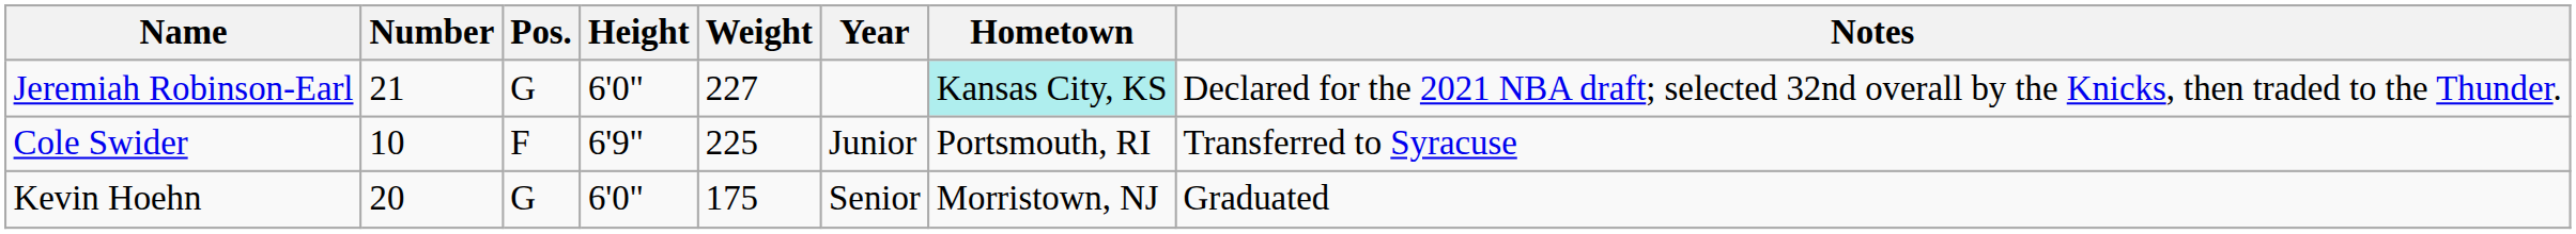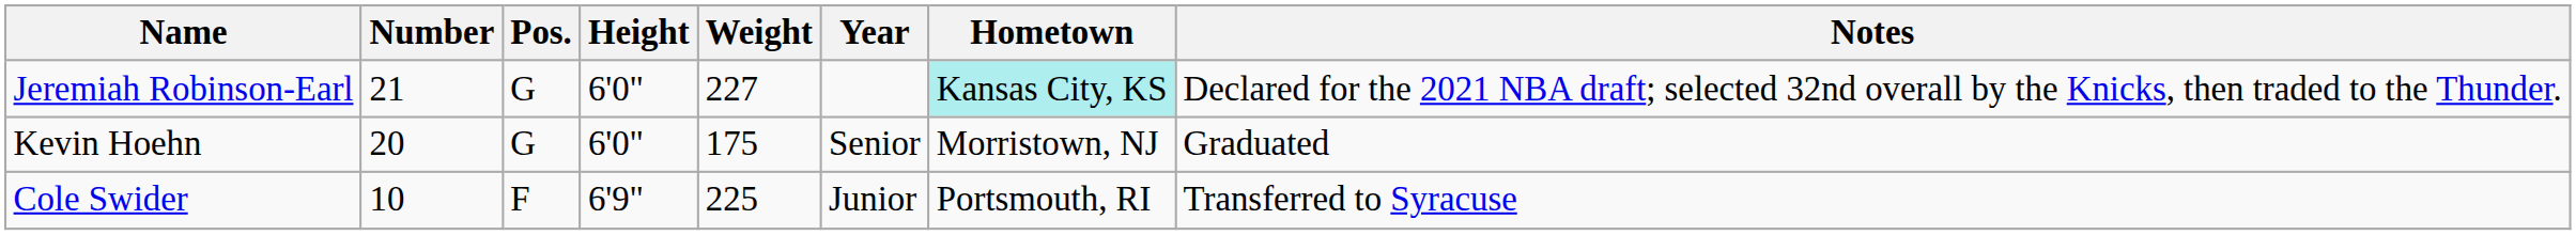 <table class="wikitable sortable" border="1">
 <tr>
 <th>Name</th>
 <th>Number</th>
 <th>Pos.</th>
 <th>Height</th>
 <th>Weight</th>
 <th>Year</th>
 <th>Hometown</th>
 <th class="unsortable">Notes</th>
 </tr>
 <tr>
 <td><a href='#'>Jeremiah Robinson-Earl</a></td>
 <td>21</td>
 <td>G</td>
 <td>6'0"</td>
 <td>227</td>
 <td></td>
 <td style="background: paleturquoise;">Kansas City, KS</td>
 <td>Declared for the <a href='#'>2021 NBA draft</a>; selected 32nd overall by the <a href='#'>Knicks</a>, then traded to the <a href='#'>Thunder</a>.</td>
 </tr>
 <tr>
+<td>Kevin Hoehn</td>
+<td>20</td>
+<td>G</td>
+<td>6'0"</td>
+<td>175</td>
+<td>Senior</td>
+<td>Morristown, NJ</td>
+<td>Graduated</td>
+</tr>
+<tr>
 <td><a href='#'>Cole Swider</a></td>
 <td>10</td>
 <td>F</td>
 <td>6'9"</td>
 <td>225</td>
 <td>Junior</td>
 <td>Portsmouth, RI</td>
 <td>Transferred to <a href='#'>Syracuse</a></td>
 </tr>
-<tr>
-<td>Kevin Hoehn</td>
-<td>20</td>
-<td>G</td>
-<td>6'0"</td>
-<td>175</td>
-<td>Senior</td>
-<td>Morristown, NJ</td>
-<td>Graduated</td>
-</tr>
 </table>
